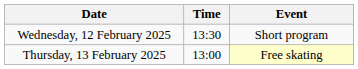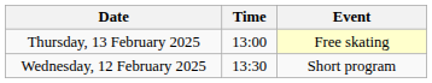 <table class = "wikitable" style="text-align:center;">
 <tr>
 <th width=220>Date</th>
 <th width=50>Time</th>
 <th width=150>Event</th>
 </tr>
 <tr>
+<td>Thursday, 13 February 2025</td>
+<td>13:00</td>
+<td bgcolor=ffffcc>Free skating</td>
+</tr>
+<tr>
 <td>Wednesday, 12 February 2025</td>
 <td>13:30</td>
 <td>Short program</td>
 </tr>
-<tr>
-<td>Thursday, 13 February 2025</td>
-<td>13:00</td>
-<td bgcolor=ffffcc>Free skating</td>
-</tr>
 </table>
